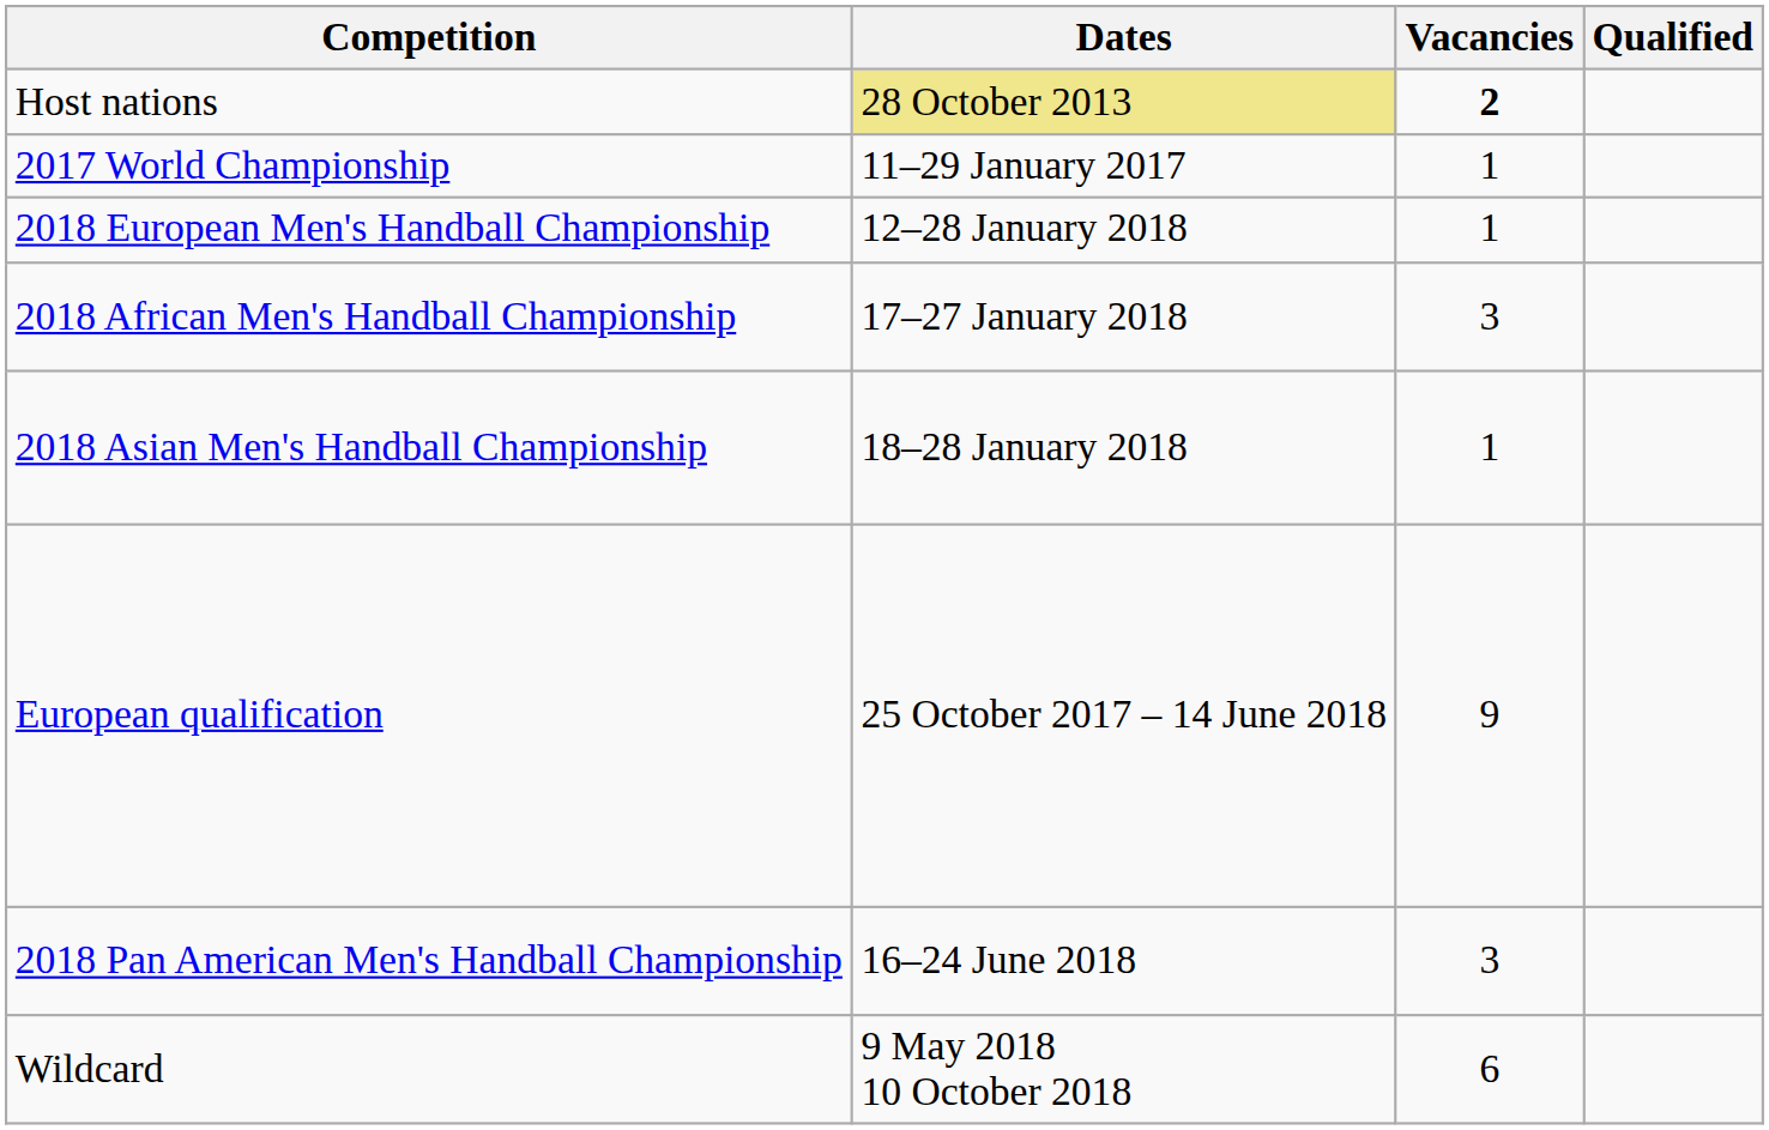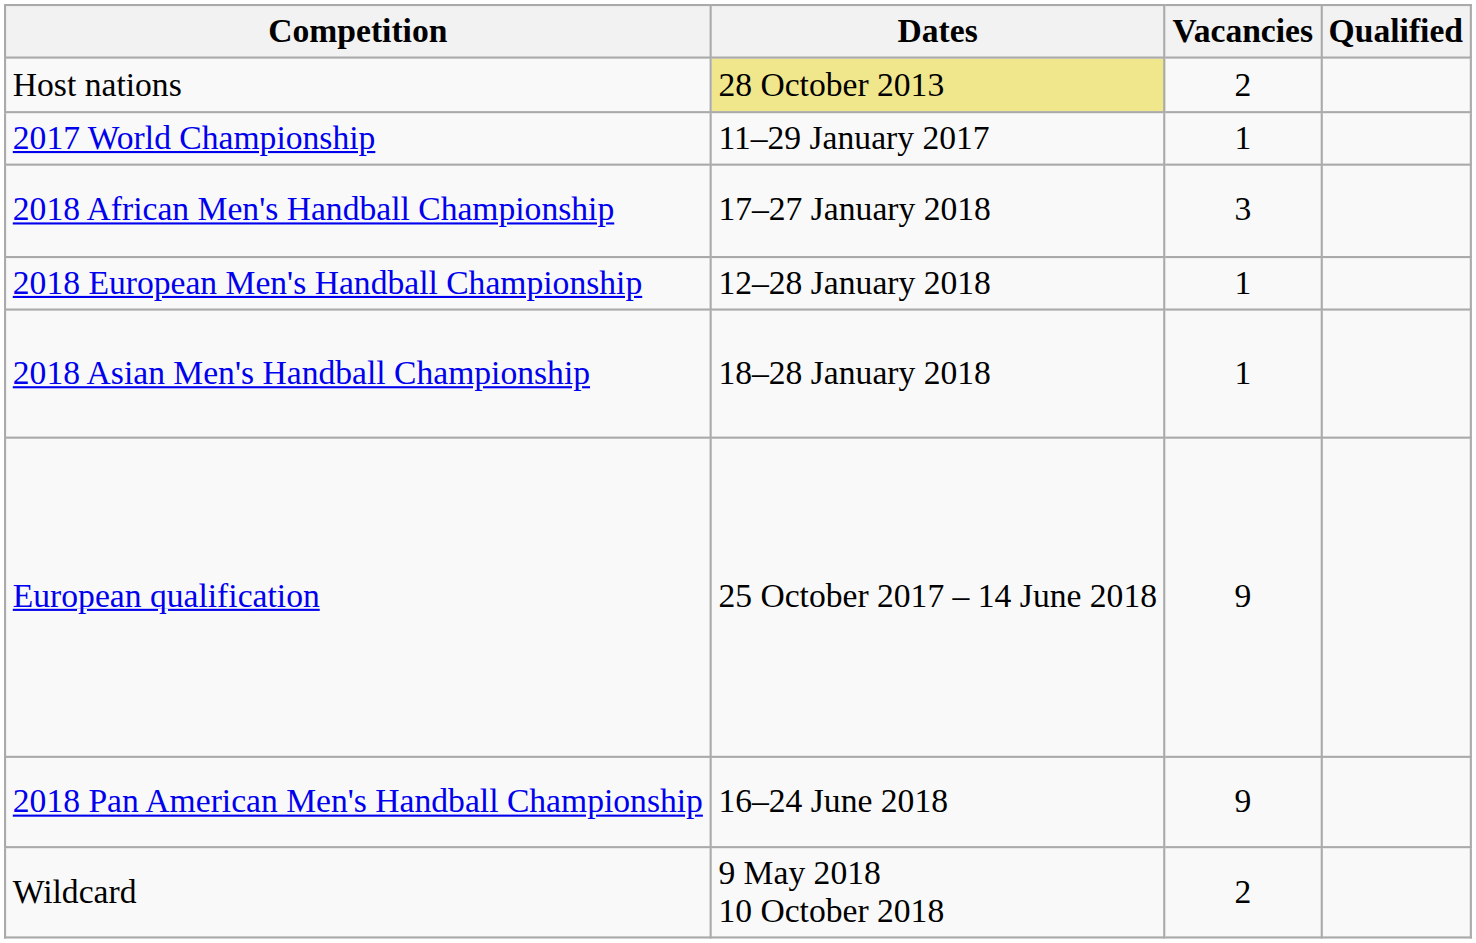 <table class="wikitable">
 <tr>
 <th>Competition</th>
 <th>Dates</th>
 <th>Vacancies</th>
 <th>Qualified</th>
 </tr>
 <tr>
 <td>Host nations</td>
 <td style="background: khaki;">28 October 2013</td>
-<td style="text-align: center;"><strong>2</strong></td>
+<td style="text-align: center;">2</td>
 <td><br></td>
 </tr>
 <tr>
 <td><a href='#'>2017 World Championship</a></td>
 <td>11–29 January 2017</td>
 <td style="text-align: center;">1</td>
 <td></td>
 </tr>
 <tr>
+<td><a href='#'>2018 African Men's Handball Championship</a></td>
+<td>17–27 January 2018</td>
+<td style="text-align: center;">3</td>
+<td><br><br></td>
+</tr>
+<tr>
 <td><a href='#'>2018 European Men's Handball Championship</a></td>
 <td>12–28 January 2018</td>
 <td style="text-align: center;">1</td>
 <td></td>
-</tr>
-<tr>
-<td><a href='#'>2018 African Men's Handball Championship</a></td>
-<td>17–27 January 2018</td>
-<td style="text-align: center;">3</td>
-<td><br><br></td>
 </tr>
 <tr>
 <td><a href='#'>2018 Asian Men's Handball Championship</a></td>
 <td>18–28 January 2018</td>
 <td style="text-align: center;">1</td>
 <td><br><br><br><s></s></td>
 </tr>
 <tr>
 <td><a href='#'>European qualification</a></td>
 <td>25 October 2017 – 14 June 2018</td>
 <td style="text-align: center;">9</td>
 <td><br><br><br><br><br><br><br><br></td>
 </tr>
 <tr>
 <td><a href='#'>2018 Pan American Men's Handball Championship</a></td>
 <td>16–24 June 2018</td>
-<td style="text-align: center;">3</td>
+<td style="text-align: center;">9</td>
 <td><br><br></td>
 </tr>
 <tr>
 <td>Wildcard</td>
 <td>9 May 2018<br>10 October 2018</td>
-<td style="text-align: center;">6</td>
+<td style="text-align: center;">2</td>
 <td><br></td>
 </tr>
 </table>
